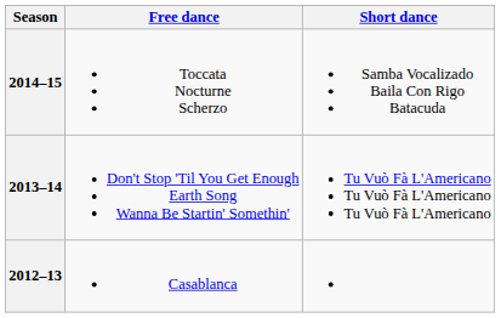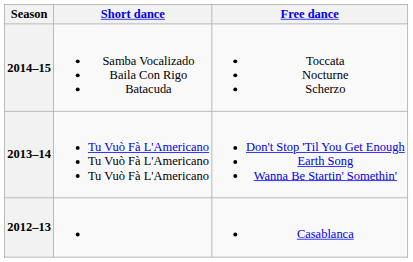 <table class=wikitable style=text-align:center>
 <tr>
 <th>Season</th>
+<th><a href='#'>Short dance</a></th>
 <th><a href='#'>Free dance</a></th>
-<th><a href='#'>Short dance</a></th>
 </tr>
 <tr>
 <th>2014–15 <br> </th>
+<td><br><ul><li> Samba Vocalizado</li><li> Baila Con Rigo <br></li><li> Batacuda <br></li></ul></td>
 <td><br><ul><li>Toccata <br></li><li>Nocturne <br></li><li>Scherzo <br></li></ul></td>
-<td><br><ul><li> Samba Vocalizado</li><li> Baila Con Rigo <br></li><li> Batacuda <br></li></ul></td>
 </tr>
 <tr>
 <th>2013–14 <br> </th>
+<td><br><ul><li> <a href='#'>Tu Vuò Fà L'Americano</a> <br></li><li> Tu Vuò Fà L'Americano <br></li><li> Tu Vuò Fà L'Americano <br></li></ul></td>
 <td><br><ul><li><a href='#'>Don't Stop 'Til You Get Enough</a> <br></li><li><a href='#'>Earth Song</a> <br></li><li><a href='#'>Wanna Be Startin' Somethin'</a> <br></li></ul></td>
-<td><br><ul><li> <a href='#'>Tu Vuò Fà L'Americano</a> <br></li><li> Tu Vuò Fà L'Americano <br></li><li> Tu Vuò Fà L'Americano <br></li></ul></td>
 </tr>
 <tr>
 <th>2012–13 <br> </th>
+<td><br><ul><li></li></ul></td>
 <td><br><ul><li><a href='#'>Casablanca</a> <br></li></ul></td>
-<td><br><ul><li></li></ul></td>
 </tr>
 </table>
